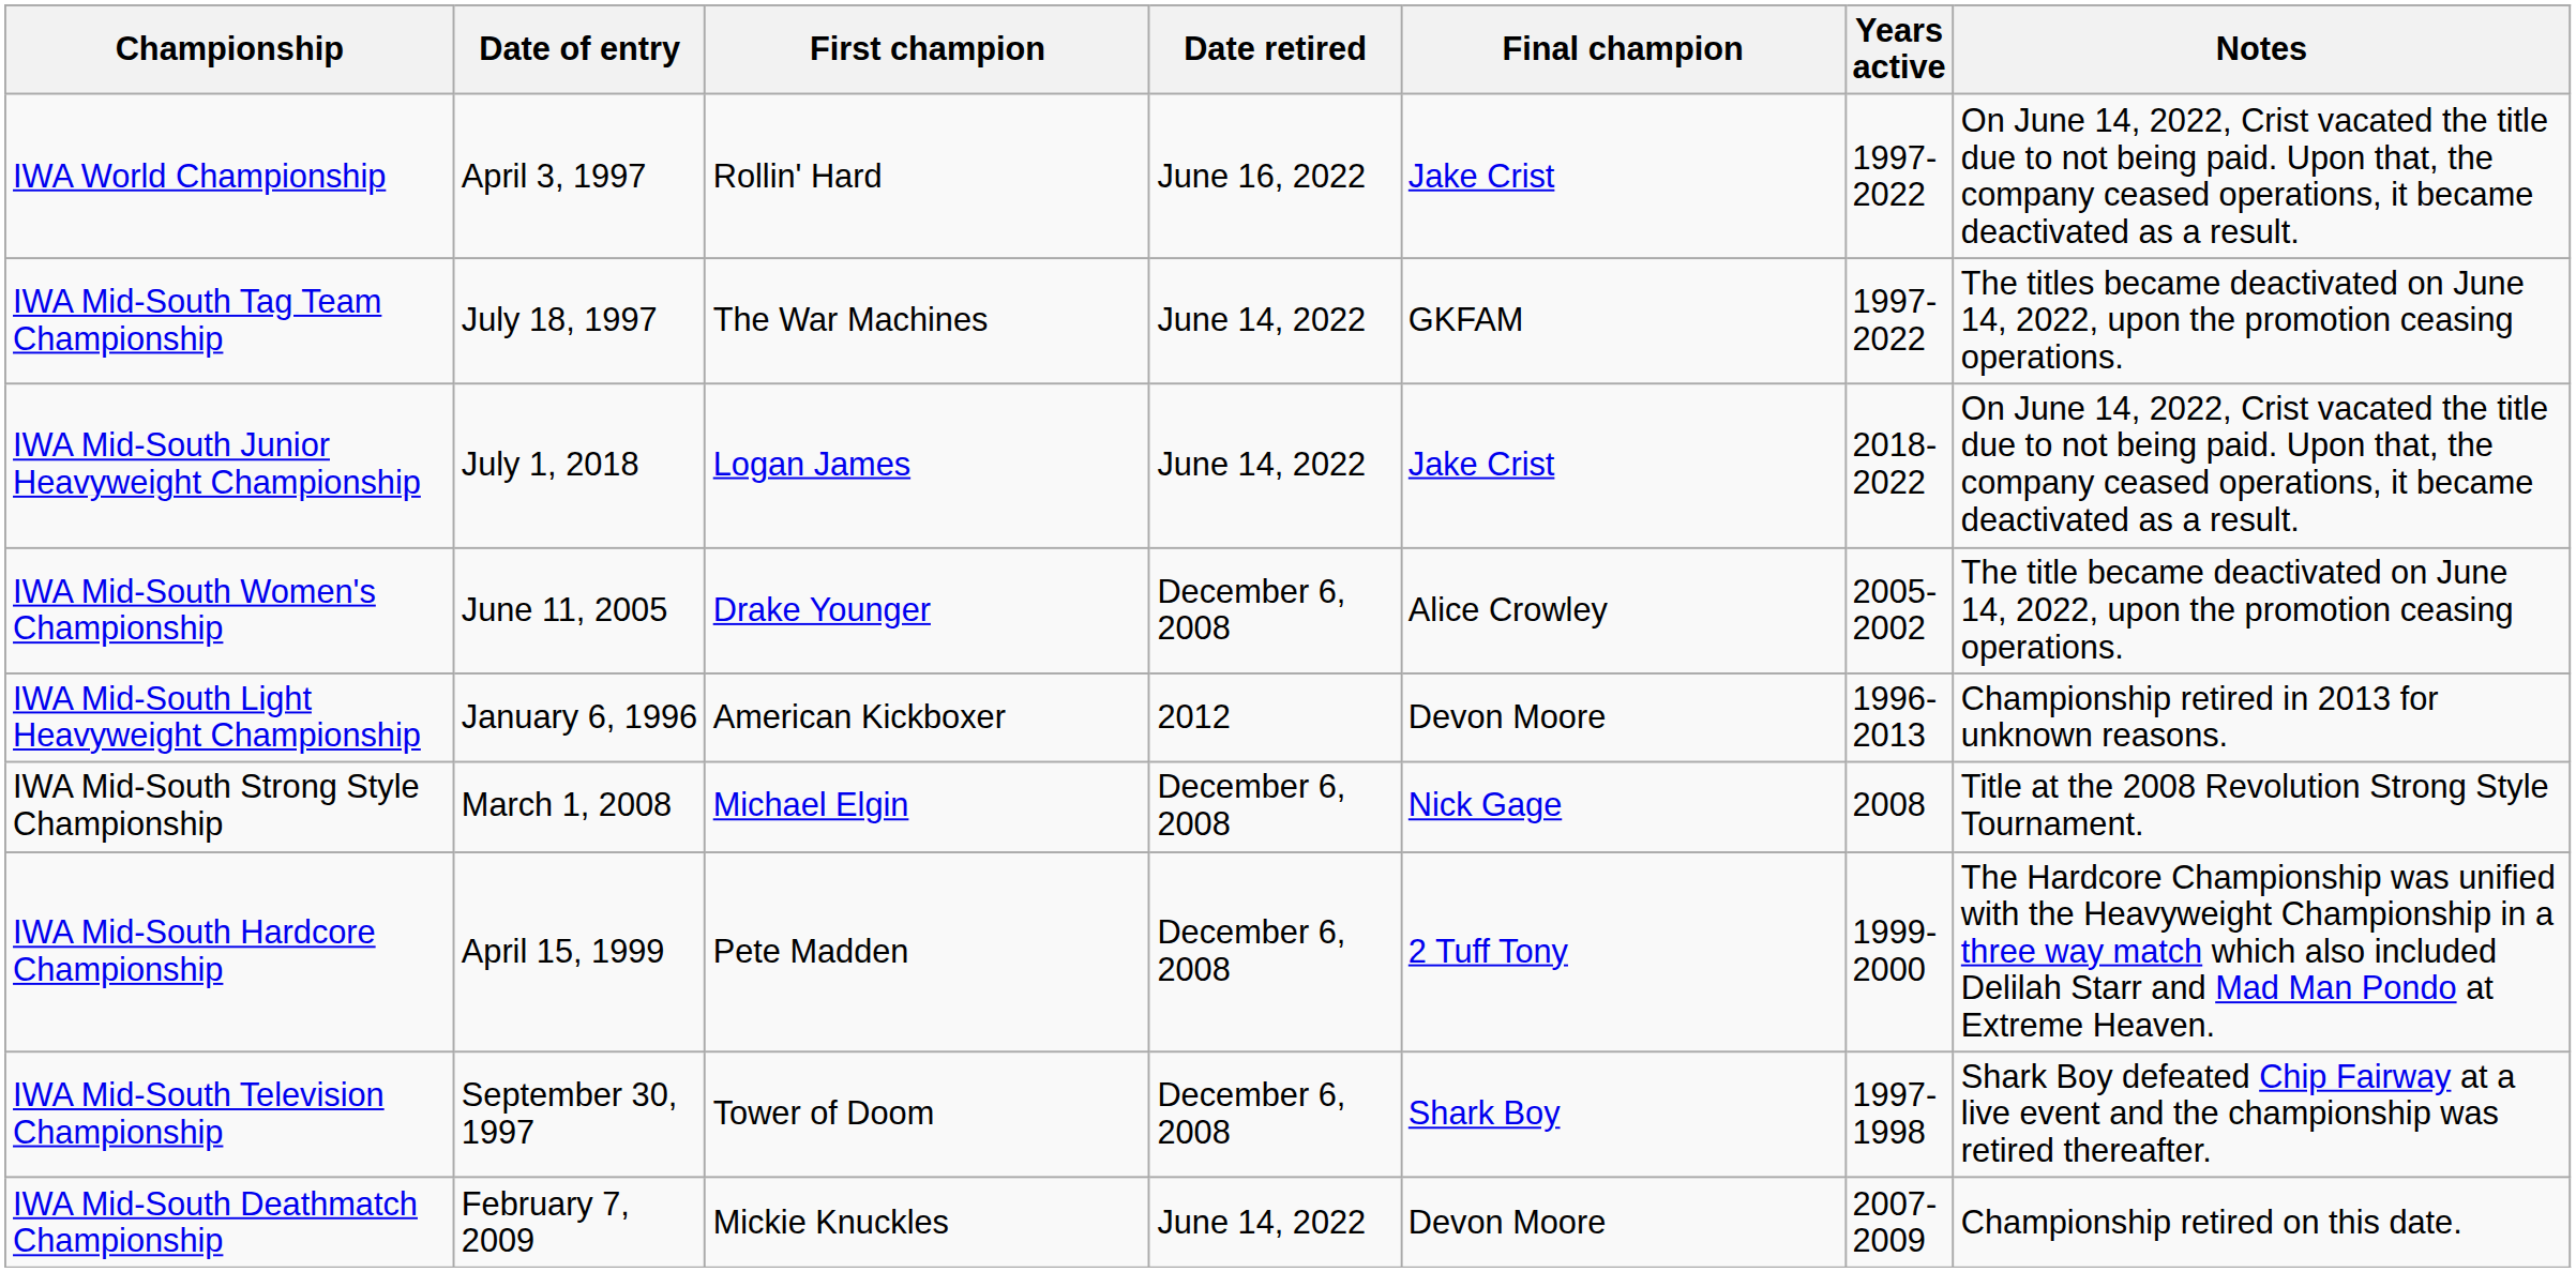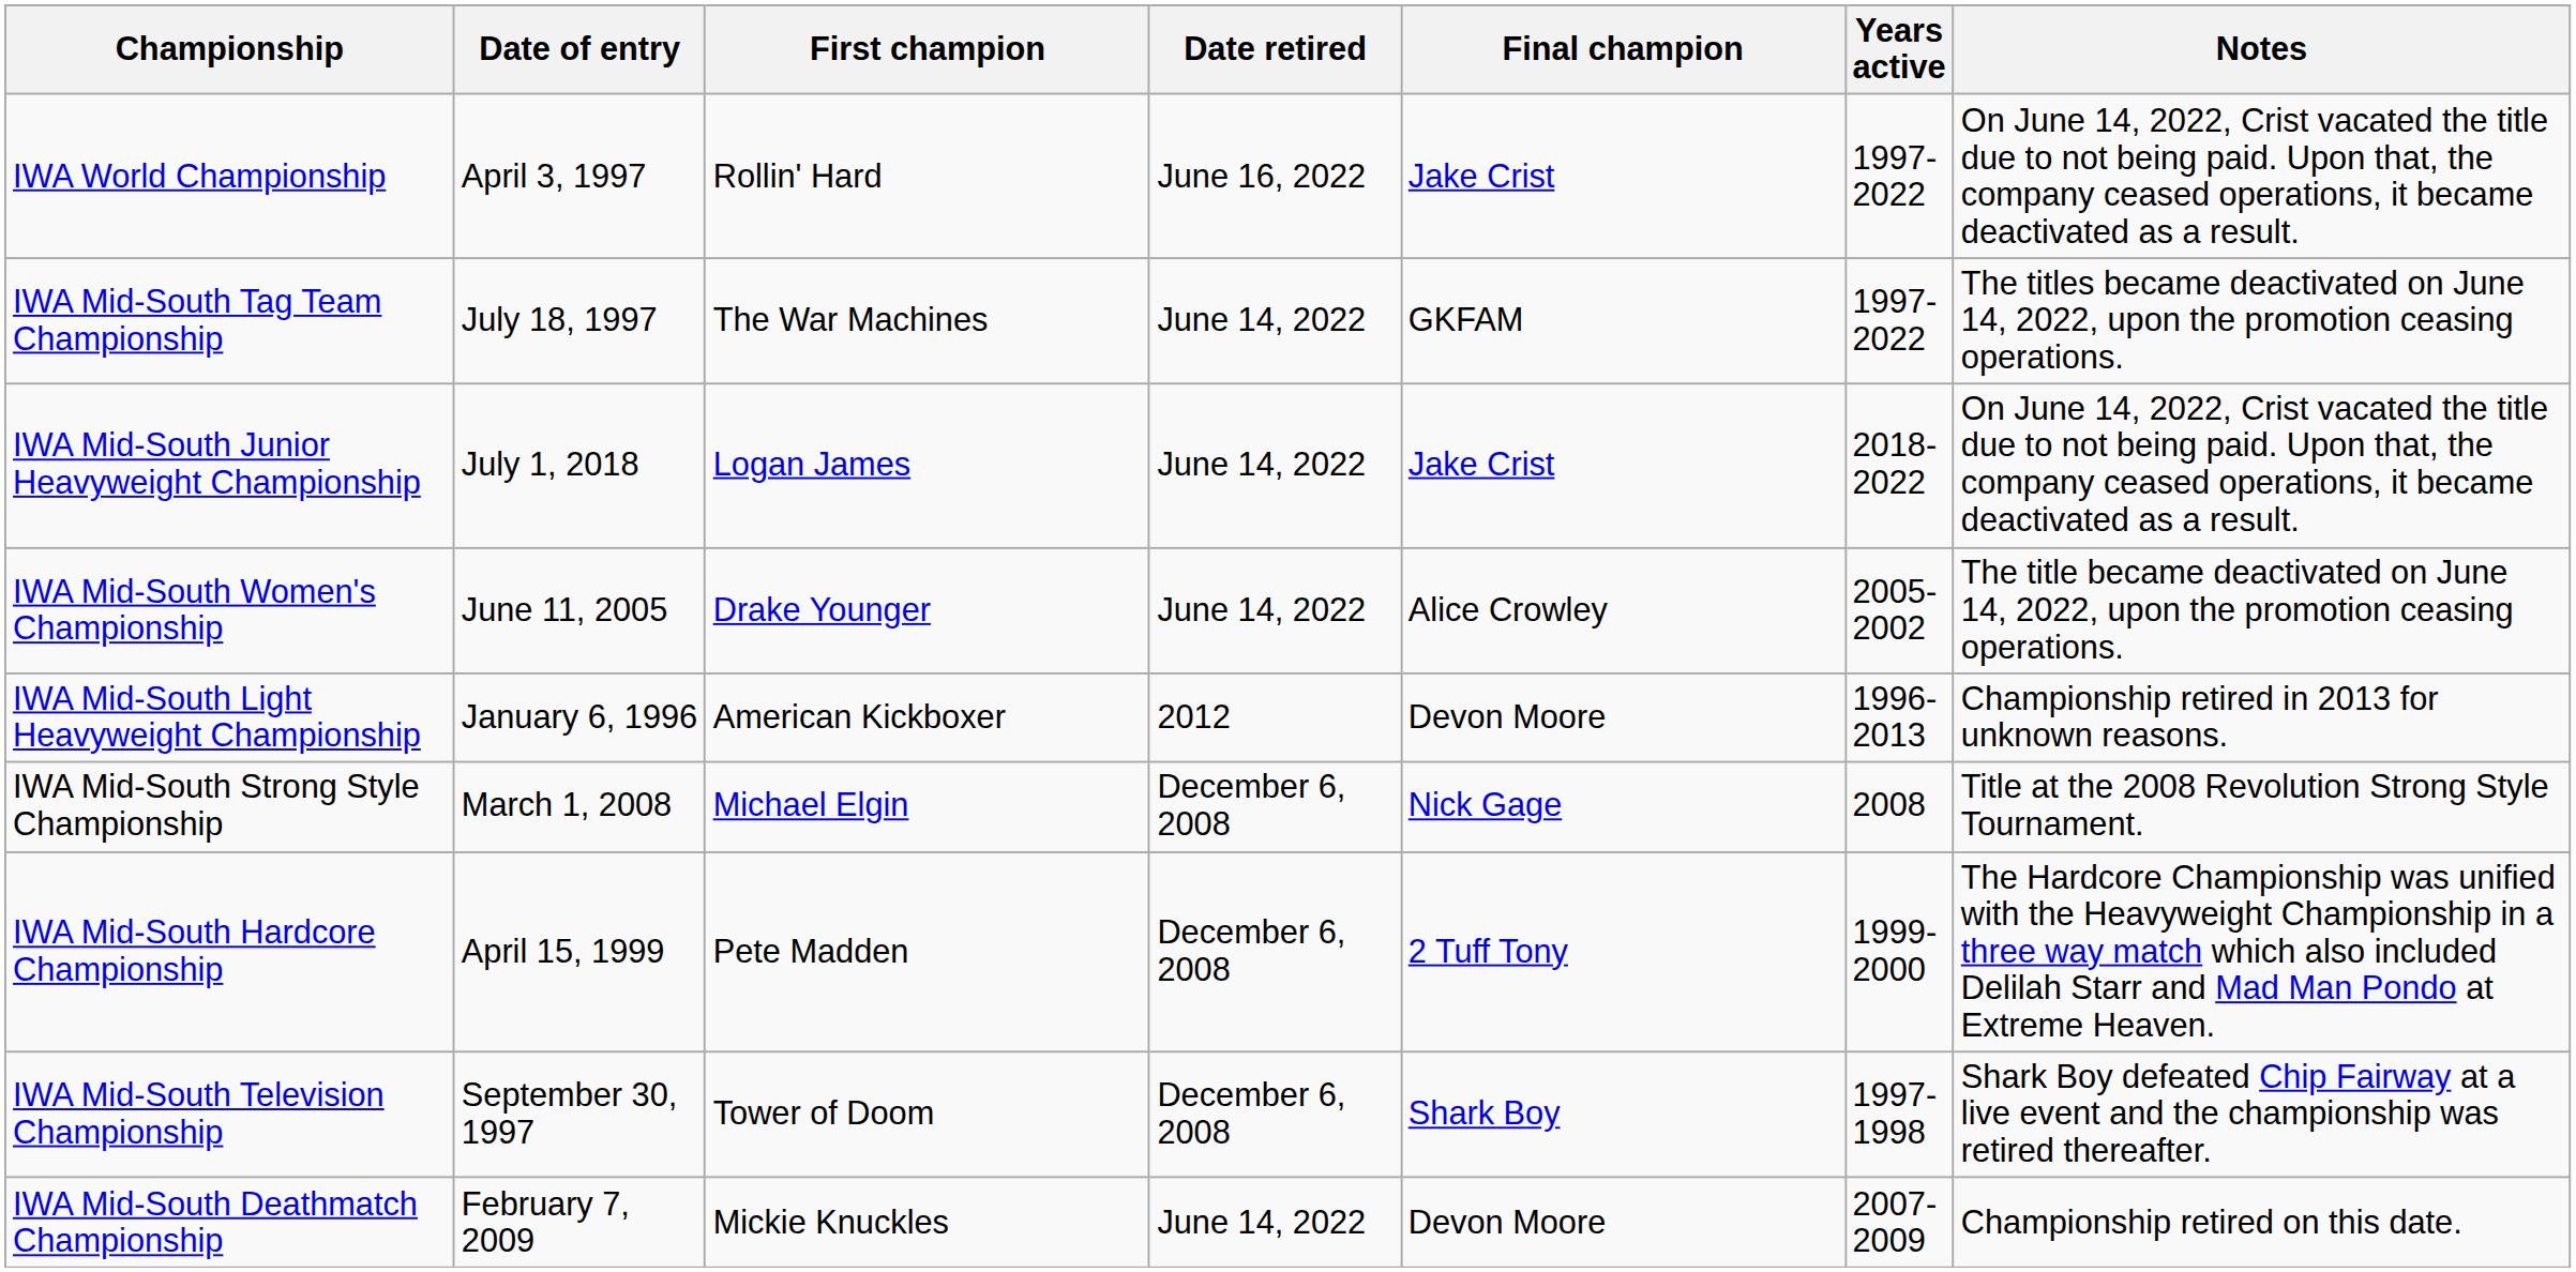 <table class="wikitable sortable" border="2">
 <tr>
 <th width="18%">Championship</th>
 <th width="10%">Date of entry</th>
 <th class="unsortable" width="18%">First champion</th>
 <th width="10%">Date retired</th>
 <th class="unsortable" width="18%">Final champion</th>
 <th width="0">Years active</th>
 <th class="unsortable" width="25%">Notes</th>
 </tr>
 <tr>
 <td><a href='#'>IWA World Championship</a></td>
 <td>April 3, 1997</td>
 <td>Rollin' Hard</td>
 <td>June 16, 2022</td>
 <td><a href='#'>Jake Crist</a></td>
 <td>1997-2022</td>
 <td>On June 14, 2022, Crist vacated the title due to not being paid.  Upon that, the company ceased operations, it became deactivated as a result.</td>
 </tr>
 <tr>
 <td><a href='#'>IWA Mid-South Tag Team Championship</a></td>
 <td>July 18, 1997</td>
 <td>The War Machines<br> </td>
 <td>June 14, 2022</td>
 <td>GKFAM<br> </td>
 <td>1997-2022</td>
 <td>The titles became deactivated on June 14, 2022, upon the promotion ceasing operations.</td>
 </tr>
 <tr>
 <td><a href='#'>IWA Mid-South Junior Heavyweight Championship</a></td>
 <td>July 1, 2018</td>
 <td><a href='#'>Logan James</a></td>
 <td>June 14, 2022</td>
 <td><a href='#'>Jake Crist</a></td>
 <td>2018-2022</td>
 <td>On June 14, 2022, Crist vacated the title due to not being paid.  Upon that, the company ceased operations, it became deactivated as a result.</td>
 </tr>
 <tr>
 <td><a href='#'>IWA Mid-South Women's Championship</a></td>
 <td>June 11, 2005</td>
 <td><a href='#'>Drake Younger</a></td>
-<td>December 6, 2008</td>
+<td>June 14, 2022</td>
 <td>Alice Crowley</td>
 <td>2005-2002</td>
 <td>The title became deactivated on June 14, 2022, upon the promotion ceasing operations.</td>
 </tr>
 <tr>
 <td><a href='#'>IWA Mid-South Light Heavyweight Championship</a></td>
 <td>January 6, 1996</td>
 <td>American Kickboxer</td>
 <td>2012</td>
 <td>Devon Moore</td>
 <td>1996-2013</td>
 <td>Championship retired in 2013 for unknown reasons.</td>
 </tr>
 <tr>
 <td>IWA Mid-South Strong Style Championship</td>
 <td>March 1, 2008</td>
 <td><a href='#'>Michael Elgin</a></td>
 <td>December 6, 2008</td>
 <td><a href='#'>Nick Gage</a></td>
 <td>2008</td>
 <td>Title at the 2008 Revolution Strong Style Tournament.</td>
 </tr>
 <tr>
 <td><a href='#'>IWA Mid-South Hardcore Championship</a></td>
 <td>April 15, 1999</td>
 <td>Pete Madden</td>
 <td>December 6, 2008</td>
 <td><a href='#'>2 Tuff Tony</a></td>
 <td>1999-2000</td>
 <td>The Hardcore Championship was unified with the Heavyweight Championship in a <a href='#'>three way match</a> which also included Delilah Starr and <a href='#'>Mad Man Pondo</a> at Extreme Heaven.</td>
 </tr>
 <tr>
 <td><a href='#'>IWA Mid-South Television Championship</a></td>
 <td>September 30, 1997</td>
 <td>Tower of Doom</td>
 <td>December 6, 2008</td>
 <td><a href='#'>Shark Boy</a></td>
 <td>1997-1998</td>
 <td>Shark Boy defeated <a href='#'>Chip Fairway</a> at a live event and the championship was retired thereafter.</td>
 </tr>
 <tr>
 <td><a href='#'>IWA Mid-South Deathmatch Championship</a></td>
 <td>February 7, 2009</td>
 <td>Mickie Knuckles</td>
 <td>June 14, 2022</td>
 <td>Devon Moore</td>
 <td>2007-2009</td>
 <td>Championship retired on this date.</td>
 </tr>
 <tr>
 </tr>
 </table>
